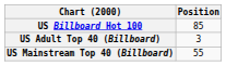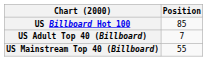 <table class="wikitable sortable plainrowheaders" style="text-align:center">
 <tr>
 <th>Chart (2000)</th>
 <th>Position</th>
 </tr>
 <tr>
 <th scope="row">US <a href='#'><em>Billboard</em> Hot 100</a></th>
 <td>85</td>
 </tr>
 <tr>
 <th scope="row">US Adult Top 40 (<em>Billboard</em>)</th>
-<td>3</td>
+<td>7</td>
 </tr>
 <tr>
 <th scope="row">US Mainstream Top 40 (<em>Billboard</em>)</th>
 <td>55</td>
 </tr>
 </table>
